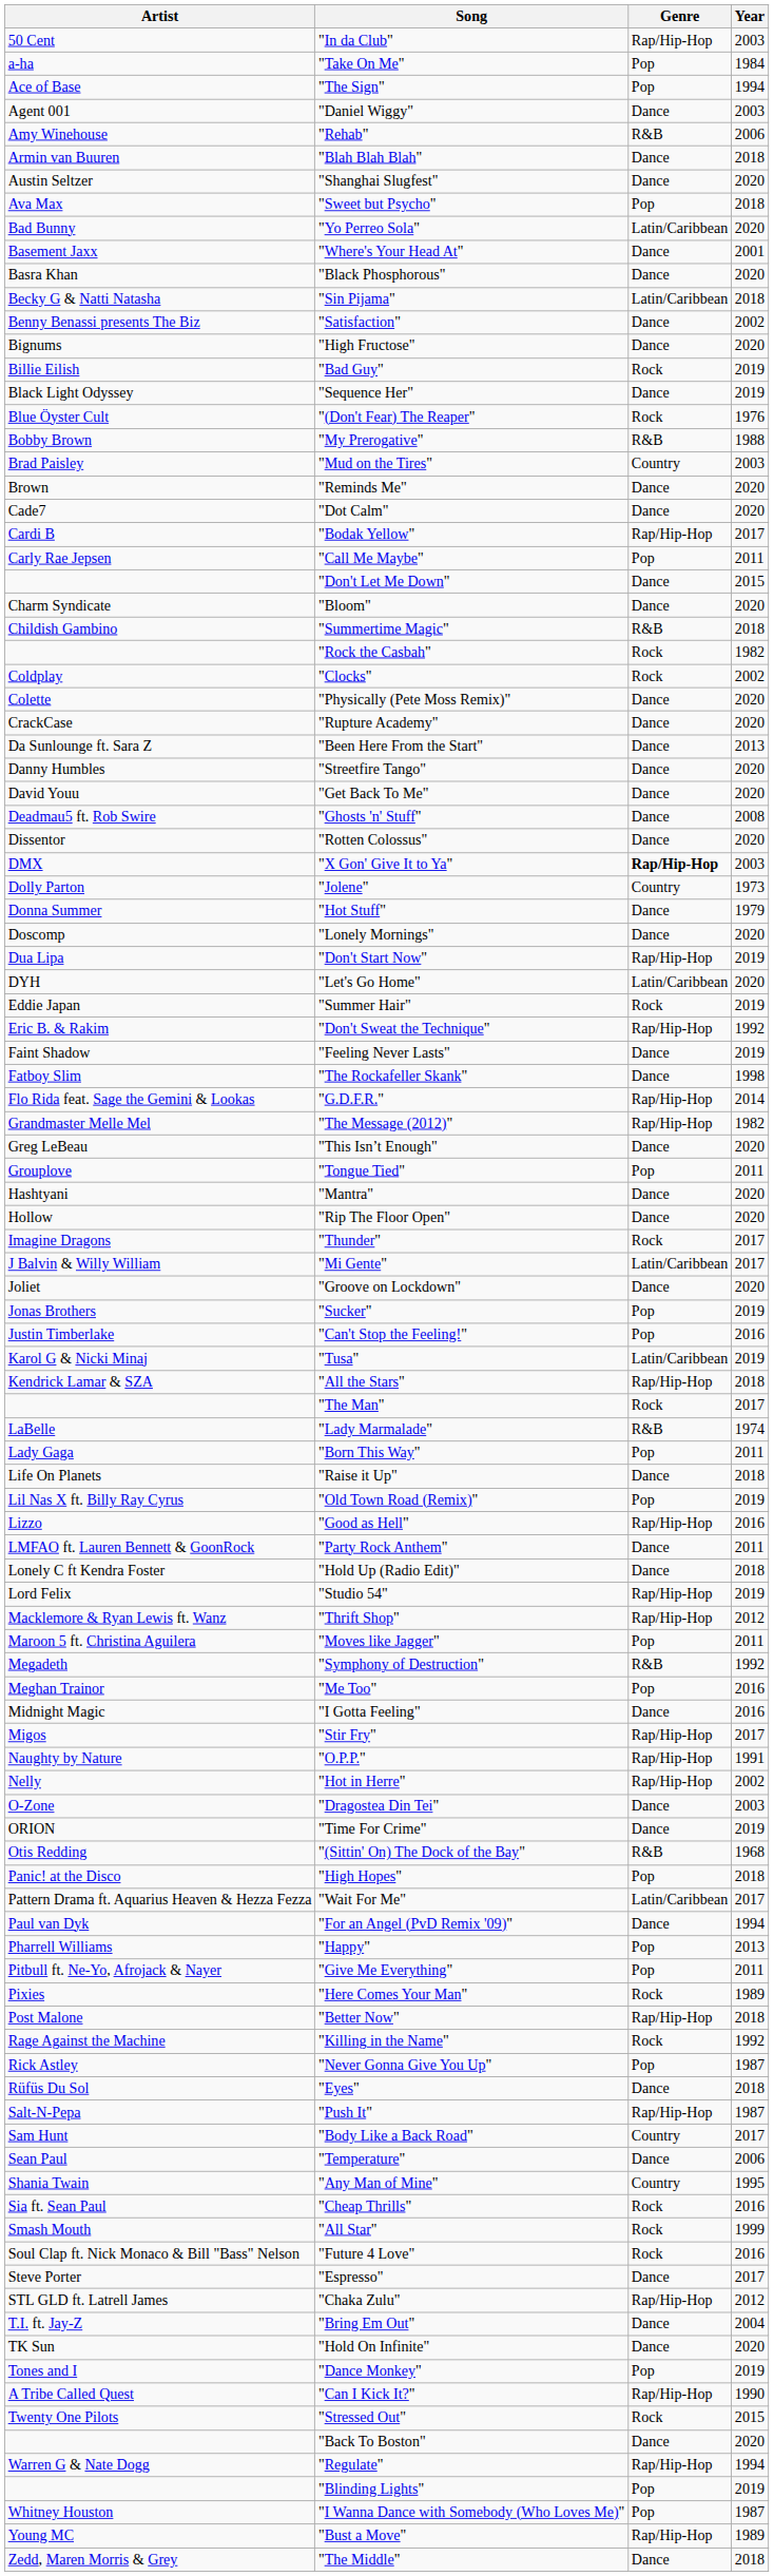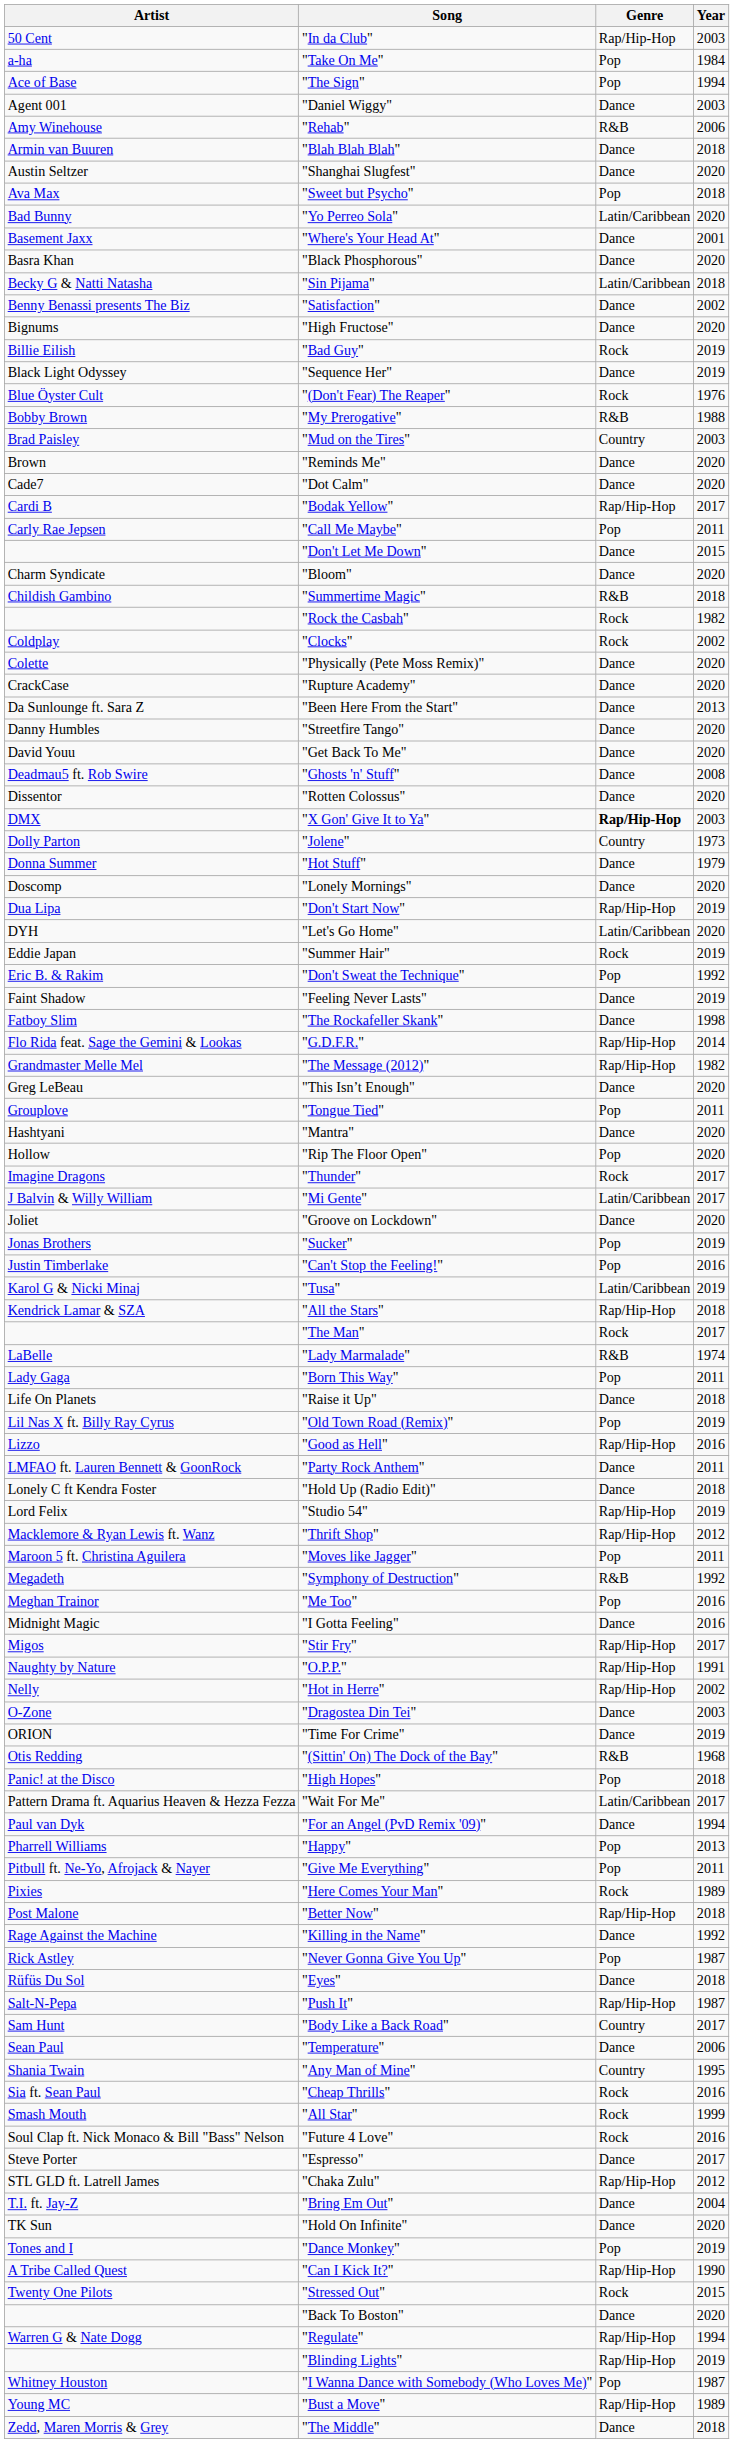 <table class="wikitable sortable">
 <tr>
 <th>Artist</th>
 <th>Song</th>
 <th>Genre</th>
 <th>Year</th>
 </tr>
 <tr>
 <td><a href='#'>50 Cent</a></td>
 <td>"<a href='#'>In da Club</a>"</td>
 <td>Rap/Hip-Hop</td>
 <td>2003</td>
 </tr>
 <tr>
 <td><a href='#'>a-ha</a></td>
 <td>"<a href='#'>Take On Me</a>"</td>
 <td>Pop</td>
 <td>1984</td>
 </tr>
 <tr>
 <td><a href='#'>Ace of Base</a></td>
 <td>"<a href='#'>The Sign</a>"</td>
 <td>Pop</td>
 <td>1994</td>
 </tr>
 <tr>
 <td>Agent 001</td>
 <td>"Daniel Wiggy"</td>
 <td>Dance</td>
 <td>2003</td>
 </tr>
 <tr>
 <td><a href='#'>Amy Winehouse</a></td>
 <td>"<a href='#'>Rehab</a>"</td>
 <td>R&B</td>
 <td>2006</td>
 </tr>
 <tr>
 <td><a href='#'>Armin van Buuren</a></td>
 <td>"<a href='#'>Blah Blah Blah</a>"</td>
 <td>Dance</td>
 <td>2018</td>
 </tr>
 <tr>
 <td>Austin Seltzer</td>
 <td>"Shanghai Slugfest"</td>
 <td>Dance</td>
 <td>2020</td>
 </tr>
 <tr>
 <td><a href='#'>Ava Max</a></td>
 <td>"<a href='#'>Sweet but Psycho</a>"</td>
 <td>Pop</td>
 <td>2018</td>
 </tr>
 <tr>
 <td><a href='#'>Bad Bunny</a></td>
 <td>"<a href='#'>Yo Perreo Sola</a>"</td>
 <td>Latin/Caribbean</td>
 <td>2020</td>
 </tr>
 <tr>
 <td><a href='#'>Basement Jaxx</a></td>
 <td>"<a href='#'>Where's Your Head At</a>"</td>
 <td>Dance</td>
 <td>2001</td>
 </tr>
 <tr>
 <td>Basra Khan</td>
 <td>"Black Phosphorous"</td>
 <td>Dance</td>
 <td>2020</td>
 </tr>
 <tr>
 <td><a href='#'>Becky G</a> & <a href='#'>Natti Natasha</a></td>
 <td>"<a href='#'>Sin Pijama</a>"</td>
 <td>Latin/Caribbean</td>
 <td>2018</td>
 </tr>
 <tr>
 <td><a href='#'>Benny Benassi presents The Biz</a></td>
 <td>"<a href='#'>Satisfaction</a>"</td>
 <td>Dance</td>
 <td>2002</td>
 </tr>
 <tr>
 <td>Bignums</td>
 <td>"High Fructose"</td>
 <td>Dance</td>
 <td>2020</td>
 </tr>
 <tr>
 <td><a href='#'>Billie Eilish</a></td>
 <td>"<a href='#'>Bad Guy</a>"</td>
 <td>Rock</td>
 <td>2019</td>
 </tr>
 <tr>
 <td>Black Light Odyssey</td>
 <td>"Sequence Her"</td>
 <td>Dance</td>
 <td>2019</td>
 </tr>
 <tr>
 <td><a href='#'>Blue Öyster Cult</a></td>
 <td>"<a href='#'>(Don't Fear) The Reaper</a>"</td>
 <td>Rock</td>
 <td>1976</td>
 </tr>
 <tr>
 <td><a href='#'>Bobby Brown</a></td>
 <td>"<a href='#'>My Prerogative</a>"</td>
 <td>R&B</td>
 <td>1988</td>
 </tr>
 <tr>
 <td><a href='#'>Brad Paisley</a></td>
 <td>"<a href='#'>Mud on the Tires</a>"</td>
 <td>Country</td>
 <td>2003</td>
 </tr>
 <tr>
 <td>Brown</td>
 <td>"Reminds Me"</td>
 <td>Dance</td>
 <td>2020</td>
 </tr>
 <tr>
 <td>Cade7</td>
 <td>"Dot Calm"</td>
 <td>Dance</td>
 <td>2020</td>
 </tr>
 <tr>
 <td><a href='#'>Cardi B</a></td>
 <td>"<a href='#'>Bodak Yellow</a>"</td>
 <td>Rap/Hip-Hop</td>
 <td>2017</td>
 </tr>
 <tr>
 <td><a href='#'>Carly Rae Jepsen</a></td>
 <td>"<a href='#'>Call Me Maybe</a>"</td>
 <td>Pop</td>
 <td>2011</td>
 </tr>
 <tr>
 <td></td>
 <td>"<a href='#'>Don't Let Me Down</a>"</td>
 <td>Dance</td>
 <td>2015</td>
 </tr>
 <tr>
 <td>Charm Syndicate</td>
 <td>"Bloom"</td>
 <td>Dance</td>
 <td>2020</td>
 </tr>
 <tr>
 <td><a href='#'>Childish Gambino</a></td>
 <td>"<a href='#'>Summertime Magic</a>"</td>
 <td>R&B</td>
 <td>2018</td>
 </tr>
 <tr>
 <td></td>
 <td>"<a href='#'>Rock the Casbah</a>"</td>
 <td>Rock</td>
 <td>1982</td>
 </tr>
 <tr>
 <td><a href='#'>Coldplay</a></td>
 <td>"<a href='#'>Clocks</a>"</td>
 <td>Rock</td>
 <td>2002</td>
 </tr>
 <tr>
 <td><a href='#'>Colette</a></td>
 <td>"Physically (Pete Moss Remix)"</td>
 <td>Dance</td>
 <td>2020</td>
 </tr>
 <tr>
 <td>CrackCase</td>
 <td>"Rupture Academy"</td>
 <td>Dance</td>
 <td>2020</td>
 </tr>
 <tr>
 <td>Da Sunlounge ft. Sara Z</td>
 <td>"Been Here From the Start"</td>
 <td>Dance</td>
 <td>2013</td>
 </tr>
 <tr>
 <td>Danny Humbles</td>
 <td>"Streetfire Tango"</td>
 <td>Dance</td>
 <td>2020</td>
 </tr>
 <tr>
 <td>David Youu</td>
 <td>"Get Back To Me"</td>
 <td>Dance</td>
 <td>2020</td>
 </tr>
 <tr>
 <td><a href='#'>Deadmau5</a> ft. <a href='#'>Rob Swire</a></td>
 <td>"<a href='#'>Ghosts 'n' Stuff</a>"</td>
 <td>Dance</td>
 <td>2008</td>
 </tr>
 <tr>
 <td>Dissentor</td>
 <td>"Rotten Colossus"</td>
 <td>Dance</td>
 <td>2020</td>
 </tr>
 <tr>
 <td><a href='#'>DMX</a></td>
 <td>"<a href='#'>X Gon' Give It to Ya</a>"</td>
 <td><strong>Rap/Hip-Hop</strong></td>
 <td>2003</td>
 </tr>
 <tr>
 <td><a href='#'>Dolly Parton</a></td>
 <td>"<a href='#'>Jolene</a>"</td>
 <td>Country</td>
 <td>1973</td>
 </tr>
 <tr>
 <td><a href='#'>Donna Summer</a></td>
 <td>"<a href='#'>Hot Stuff</a>"</td>
 <td>Dance</td>
 <td>1979</td>
 </tr>
 <tr>
 <td>Doscomp</td>
 <td>"Lonely Mornings"</td>
 <td>Dance</td>
 <td>2020</td>
 </tr>
 <tr>
 <td><a href='#'>Dua Lipa</a></td>
 <td>"<a href='#'>Don't Start Now</a>"</td>
 <td>Rap/Hip-Hop</td>
 <td>2019</td>
 </tr>
 <tr>
 <td>DYH</td>
 <td>"Let's Go Home"</td>
 <td>Latin/Caribbean</td>
 <td>2020</td>
 </tr>
 <tr>
 <td>Eddie Japan</td>
 <td>"Summer Hair"</td>
 <td>Rock</td>
 <td>2019</td>
 </tr>
 <tr>
 <td><a href='#'>Eric B. & Rakim</a></td>
 <td>"<a href='#'>Don't Sweat the Technique</a>"</td>
-<td>Rap/Hip-Hop</td>
+<td>Pop</td>
 <td>1992</td>
 </tr>
 <tr>
 <td>Faint Shadow</td>
 <td>"Feeling Never Lasts"</td>
 <td>Dance</td>
 <td>2019</td>
 </tr>
 <tr>
 <td><a href='#'>Fatboy Slim</a></td>
 <td>"<a href='#'>The Rockafeller Skank</a>"</td>
 <td>Dance</td>
 <td>1998</td>
 </tr>
 <tr>
 <td><a href='#'>Flo Rida</a> feat. <a href='#'>Sage the Gemini</a> & <a href='#'>Lookas</a></td>
 <td>"<a href='#'>G.D.F.R.</a>"</td>
 <td>Rap/Hip-Hop</td>
 <td>2014</td>
 </tr>
 <tr>
 <td><a href='#'>Grandmaster Melle Mel</a></td>
 <td>"<a href='#'>The Message (2012)</a>"</td>
 <td>Rap/Hip-Hop</td>
 <td>1982</td>
 </tr>
 <tr>
 <td>Greg LeBeau</td>
 <td>"This Isn’t Enough"</td>
 <td>Dance</td>
 <td>2020</td>
 </tr>
 <tr>
 <td><a href='#'>Grouplove</a></td>
 <td>"<a href='#'>Tongue Tied</a>"</td>
 <td>Pop</td>
 <td>2011</td>
 </tr>
 <tr>
 <td>Hashtyani</td>
 <td>"Mantra"</td>
 <td>Dance</td>
 <td>2020</td>
 </tr>
 <tr>
 <td>Hollow</td>
 <td>"Rip The Floor Open"</td>
-<td>Dance</td>
+<td>Pop</td>
 <td>2020</td>
 </tr>
 <tr>
 <td><a href='#'>Imagine Dragons</a></td>
 <td>"<a href='#'>Thunder</a>"</td>
 <td>Rock</td>
 <td>2017</td>
 </tr>
 <tr>
 <td><a href='#'>J Balvin</a> & <a href='#'>Willy William</a></td>
 <td>"<a href='#'>Mi Gente</a>"</td>
 <td>Latin/Caribbean</td>
 <td>2017</td>
 </tr>
 <tr>
 <td>Joliet</td>
 <td>"Groove on Lockdown"</td>
 <td>Dance</td>
 <td>2020</td>
 </tr>
 <tr>
 <td><a href='#'>Jonas Brothers</a></td>
 <td>"<a href='#'>Sucker</a>"</td>
 <td>Pop</td>
 <td>2019</td>
 </tr>
 <tr>
 <td><a href='#'>Justin Timberlake</a></td>
 <td>"<a href='#'>Can't Stop the Feeling!</a>"</td>
 <td>Pop</td>
 <td>2016</td>
 </tr>
 <tr>
 <td><a href='#'>Karol G</a> & <a href='#'>Nicki Minaj</a></td>
 <td>"<a href='#'>Tusa</a>"</td>
 <td>Latin/Caribbean</td>
 <td>2019</td>
 </tr>
 <tr>
 <td><a href='#'>Kendrick Lamar</a> & <a href='#'>SZA</a></td>
 <td>"<a href='#'>All the Stars</a>"</td>
 <td>Rap/Hip-Hop</td>
 <td>2018</td>
 </tr>
 <tr>
 <td></td>
 <td>"<a href='#'>The Man</a>"</td>
 <td>Rock</td>
 <td>2017</td>
 </tr>
 <tr>
 <td><a href='#'>LaBelle</a></td>
 <td>"<a href='#'>Lady Marmalade</a>"</td>
 <td>R&B</td>
 <td>1974</td>
 </tr>
 <tr>
 <td><a href='#'>Lady Gaga</a></td>
 <td>"<a href='#'>Born This Way</a>"</td>
 <td>Pop</td>
 <td>2011</td>
 </tr>
 <tr>
 <td>Life On Planets</td>
 <td>"Raise it Up"</td>
 <td>Dance</td>
 <td>2018</td>
 </tr>
 <tr>
 <td><a href='#'>Lil Nas X</a> ft. <a href='#'>Billy Ray Cyrus</a></td>
 <td>"<a href='#'>Old Town Road (Remix)</a>"</td>
 <td>Pop</td>
 <td>2019</td>
 </tr>
 <tr>
 <td><a href='#'>Lizzo</a></td>
 <td>"<a href='#'>Good as Hell</a>"</td>
 <td>Rap/Hip-Hop</td>
 <td>2016</td>
 </tr>
 <tr>
 <td><a href='#'>LMFAO</a> ft. <a href='#'>Lauren Bennett</a> & <a href='#'>GoonRock</a></td>
 <td>"<a href='#'>Party Rock Anthem</a>"</td>
 <td>Dance</td>
 <td>2011</td>
 </tr>
 <tr>
 <td>Lonely C ft Kendra Foster</td>
 <td>"Hold Up (Radio Edit)"</td>
 <td>Dance</td>
 <td>2018</td>
 </tr>
 <tr>
 <td>Lord Felix</td>
 <td>"Studio 54"</td>
 <td>Rap/Hip-Hop</td>
 <td>2019</td>
 </tr>
 <tr>
 <td><a href='#'>Macklemore & Ryan Lewis</a> ft. <a href='#'>Wanz</a></td>
 <td>"<a href='#'>Thrift Shop</a>"</td>
 <td>Rap/Hip-Hop</td>
 <td>2012</td>
 </tr>
 <tr>
 <td><a href='#'>Maroon 5</a> ft. <a href='#'>Christina Aguilera</a></td>
 <td>"<a href='#'>Moves like Jagger</a>"</td>
 <td>Pop</td>
 <td>2011</td>
 </tr>
 <tr>
 <td><a href='#'>Megadeth</a></td>
 <td>"<a href='#'>Symphony of Destruction</a>"</td>
 <td>R&B</td>
 <td>1992</td>
 </tr>
 <tr>
 <td><a href='#'>Meghan Trainor</a></td>
 <td>"<a href='#'>Me Too</a>"</td>
 <td>Pop</td>
 <td>2016</td>
 </tr>
 <tr>
 <td>Midnight Magic</td>
 <td>"I Gotta Feeling"</td>
 <td>Dance</td>
 <td>2016</td>
 </tr>
 <tr>
 <td><a href='#'>Migos</a></td>
 <td>"<a href='#'>Stir Fry</a>"</td>
 <td>Rap/Hip-Hop</td>
 <td>2017</td>
 </tr>
 <tr>
 <td><a href='#'>Naughty by Nature</a></td>
 <td>"<a href='#'>O.P.P.</a>"</td>
 <td>Rap/Hip-Hop</td>
 <td>1991</td>
 </tr>
 <tr>
 <td><a href='#'>Nelly</a></td>
 <td>"<a href='#'>Hot in Herre</a>"</td>
 <td>Rap/Hip-Hop</td>
 <td>2002</td>
 </tr>
 <tr>
 <td><a href='#'>O-Zone</a></td>
 <td>"<a href='#'>Dragostea Din Tei</a>"</td>
 <td>Dance</td>
 <td>2003</td>
 </tr>
 <tr>
 <td>ORION</td>
 <td>"Time For Crime"</td>
 <td>Dance</td>
 <td>2019</td>
 </tr>
 <tr>
 <td><a href='#'>Otis Redding</a></td>
 <td>"<a href='#'>(Sittin' On) The Dock of the Bay</a>"</td>
 <td>R&B</td>
 <td>1968</td>
 </tr>
 <tr>
 <td><a href='#'>Panic! at the Disco</a></td>
 <td>"<a href='#'>High Hopes</a>"</td>
 <td>Pop</td>
 <td>2018</td>
 </tr>
 <tr>
 <td>Pattern Drama ft. Aquarius Heaven & Hezza Fezza</td>
 <td>"Wait For Me"</td>
 <td>Latin/Caribbean</td>
 <td>2017</td>
 </tr>
 <tr>
 <td><a href='#'>Paul van Dyk</a></td>
 <td>"<a href='#'>For an Angel (PvD Remix '09)</a>"</td>
 <td>Dance</td>
 <td>1994</td>
 </tr>
 <tr>
 <td><a href='#'>Pharrell Williams</a></td>
 <td>"<a href='#'>Happy</a>"</td>
 <td>Pop</td>
 <td>2013</td>
 </tr>
 <tr>
 <td><a href='#'>Pitbull</a> ft. <a href='#'>Ne-Yo</a>, <a href='#'>Afrojack</a>  & <a href='#'>Nayer</a></td>
 <td>"<a href='#'>Give Me Everything</a>"</td>
 <td>Pop</td>
 <td>2011</td>
 </tr>
 <tr>
 <td><a href='#'>Pixies</a></td>
 <td>"<a href='#'>Here Comes Your Man</a>"</td>
 <td>Rock</td>
 <td>1989</td>
 </tr>
 <tr>
 <td><a href='#'>Post Malone</a></td>
 <td>"<a href='#'>Better Now</a>"</td>
 <td>Rap/Hip-Hop</td>
 <td>2018</td>
 </tr>
 <tr>
 <td><a href='#'>Rage Against the Machine</a></td>
 <td>"<a href='#'>Killing in the Name</a>"</td>
-<td>Rock</td>
+<td>Dance</td>
 <td>1992</td>
 </tr>
 <tr>
 <td><a href='#'>Rick Astley</a></td>
 <td>"<a href='#'>Never Gonna Give You Up</a>"</td>
 <td>Pop</td>
 <td>1987</td>
 </tr>
 <tr>
 <td><a href='#'>Rüfüs Du Sol</a></td>
 <td>"<a href='#'>Eyes</a>"</td>
 <td>Dance</td>
 <td>2018</td>
 </tr>
 <tr>
 <td><a href='#'>Salt-N-Pepa</a></td>
 <td>"<a href='#'>Push It</a>"</td>
 <td>Rap/Hip-Hop</td>
 <td>1987</td>
 </tr>
 <tr>
 <td><a href='#'>Sam Hunt</a></td>
 <td>"<a href='#'>Body Like a Back Road</a>"</td>
 <td>Country</td>
 <td>2017</td>
 </tr>
 <tr>
 <td><a href='#'>Sean Paul</a></td>
 <td>"<a href='#'>Temperature</a>"</td>
 <td>Dance</td>
 <td>2006</td>
 </tr>
 <tr>
 <td><a href='#'>Shania Twain</a></td>
 <td>"<a href='#'>Any Man of Mine</a>"</td>
 <td>Country</td>
 <td>1995</td>
 </tr>
 <tr>
 <td><a href='#'>Sia</a> ft. <a href='#'>Sean Paul</a></td>
 <td>"<a href='#'>Cheap Thrills</a>"</td>
 <td>Rock</td>
 <td>2016</td>
 </tr>
 <tr>
 <td><a href='#'>Smash Mouth</a></td>
 <td>"<a href='#'>All Star</a>"</td>
 <td>Rock</td>
 <td>1999</td>
 </tr>
 <tr>
 <td>Soul Clap ft. Nick Monaco & Bill "Bass" Nelson</td>
 <td>"Future 4 Love"</td>
 <td>Rock</td>
 <td>2016</td>
 </tr>
 <tr>
 <td>Steve Porter</td>
 <td>"Espresso"</td>
 <td>Dance</td>
 <td>2017</td>
 </tr>
 <tr>
 <td>STL GLD ft. Latrell James</td>
 <td>"Chaka Zulu"</td>
 <td>Rap/Hip-Hop</td>
 <td>2012</td>
 </tr>
 <tr>
 <td><a href='#'>T.I.</a> ft. <a href='#'>Jay-Z</a></td>
 <td>"<a href='#'>Bring Em Out</a>"</td>
 <td>Dance</td>
 <td>2004</td>
 </tr>
 <tr>
 <td>TK Sun</td>
 <td>"Hold On Infinite"</td>
 <td>Dance</td>
 <td>2020</td>
 </tr>
 <tr>
 <td><a href='#'>Tones and I</a></td>
 <td>"<a href='#'>Dance Monkey</a>"</td>
 <td>Pop</td>
 <td>2019</td>
 </tr>
 <tr>
 <td><a href='#'>A Tribe Called Quest</a></td>
 <td>"<a href='#'>Can I Kick It?</a>"</td>
 <td>Rap/Hip-Hop</td>
 <td>1990</td>
 </tr>
 <tr>
 <td><a href='#'>Twenty One Pilots</a></td>
 <td>"<a href='#'>Stressed Out</a>"</td>
 <td>Rock</td>
 <td>2015</td>
 </tr>
 <tr>
 <td></td>
 <td>"Back To Boston"</td>
 <td>Dance</td>
 <td>2020</td>
 </tr>
 <tr>
 <td><a href='#'>Warren G</a> & <a href='#'>Nate Dogg</a></td>
 <td>"<a href='#'>Regulate</a>"</td>
 <td>Rap/Hip-Hop</td>
 <td>1994</td>
 </tr>
 <tr>
 <td></td>
 <td>"<a href='#'>Blinding Lights</a>"</td>
-<td>Pop</td>
+<td>Rap/Hip-Hop</td>
 <td>2019</td>
 </tr>
 <tr>
 <td><a href='#'>Whitney Houston</a></td>
 <td>"<a href='#'>I Wanna Dance with Somebody (Who Loves Me)</a>"</td>
 <td>Pop</td>
 <td>1987</td>
 </tr>
 <tr>
 <td><a href='#'>Young MC</a></td>
 <td>"<a href='#'>Bust a Move</a>"</td>
 <td>Rap/Hip-Hop</td>
 <td>1989</td>
 </tr>
 <tr>
 <td><a href='#'>Zedd</a>, <a href='#'>Maren Morris</a> & <a href='#'>Grey</a></td>
 <td>"<a href='#'>The Middle</a>"</td>
 <td>Dance</td>
 <td>2018</td>
 </tr>
 </table>
